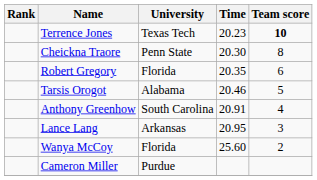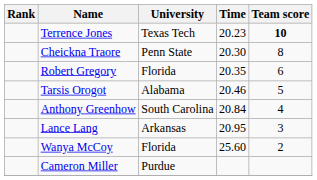 <table class="wikitable sortable plainrowheaders" style="text-align:center">
 <tr>
 <th scope="col">Rank</th>
 <th scope="col">Name</th>
 <th scope="col">University</th>
 <th scope="col">Time</th>
 <th scope="col">Team score</th>
 </tr>
 <tr>
 <td></td>
 <td align=left> <a href='#'>Terrence Jones</a></td>
 <td align="left">Texas Tech</td>
 <td>20.23</td>
 <td><strong>10</strong></td>
 </tr>
 <tr>
 <td></td>
 <td align=left> <a href='#'>Cheickna Traore</a></td>
 <td align=left>Penn State</td>
 <td>20.30</td>
 <td>8</td>
 </tr>
 <tr>
 <td></td>
 <td align=left> <a href='#'>Robert Gregory</a></td>
 <td align=left>Florida</td>
 <td>20.35</td>
 <td>6</td>
 </tr>
 <tr>
 <td></td>
 <td align=left> <a href='#'>Tarsis Orogot</a></td>
 <td align=left>Alabama</td>
 <td>20.46</td>
 <td>5</td>
 </tr>
 <tr>
 <td></td>
 <td align=left> <a href='#'>Anthony Greenhow</a></td>
 <td align=left>South Carolina</td>
-<td>20.91</td>
+<td>20.84</td>
 <td>4</td>
 </tr>
 <tr>
 <td></td>
 <td align=left> <a href='#'>Lance Lang</a></td>
 <td align=left>Arkansas</td>
 <td>20.95</td>
 <td>3</td>
 </tr>
 <tr>
 <td></td>
 <td align=left> <a href='#'>Wanya McCoy</a></td>
 <td align=left>Florida</td>
 <td>25.60</td>
 <td>2</td>
 </tr>
 <tr>
 <td></td>
 <td align=left> <a href='#'>Cameron Miller</a></td>
 <td align=left>Purdue</td>
 <td></td>
 <td></td>
 </tr>
 <tr>
 </tr>
 </table>
